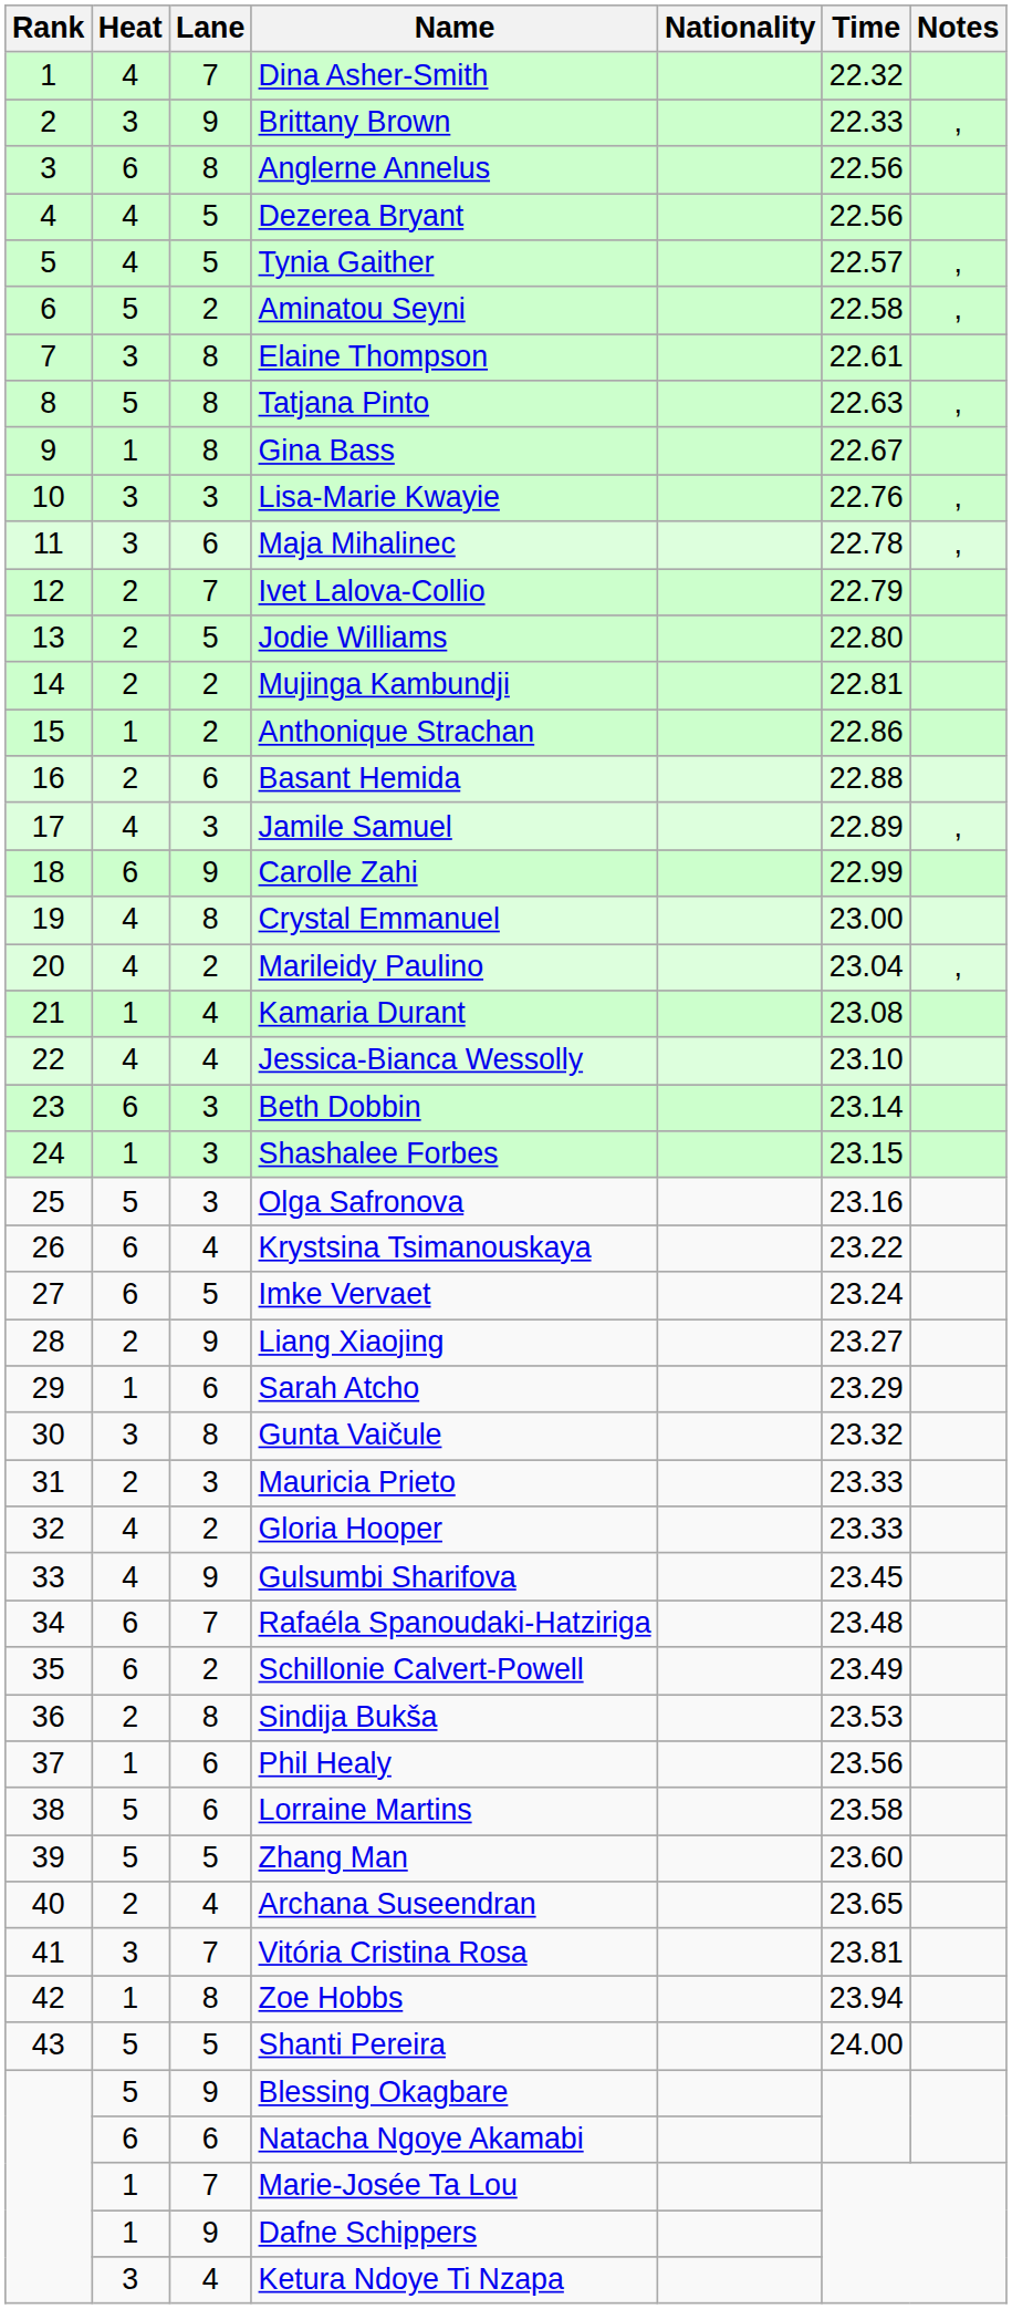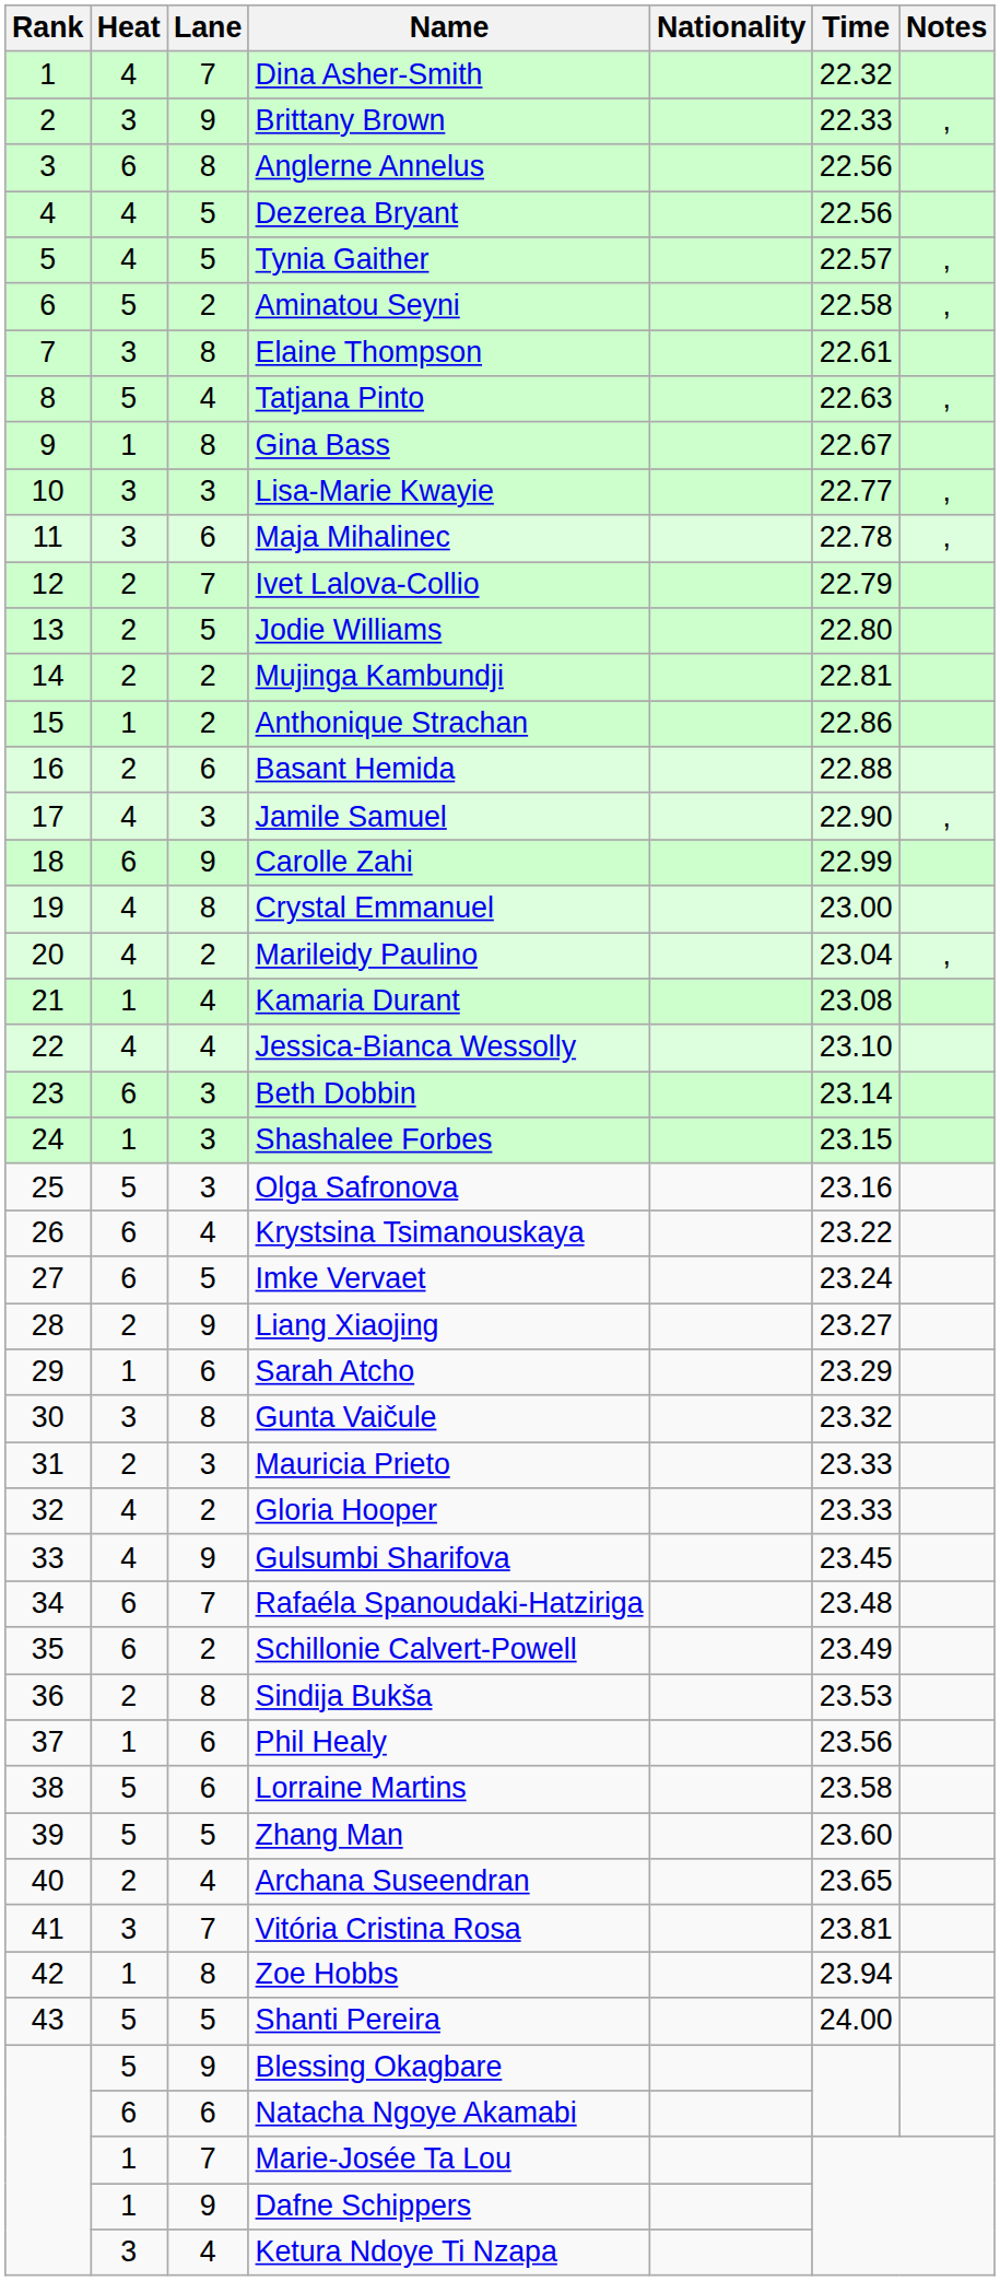 <table class="wikitable sortable" style="text-align:center">
 <tr>
 <th>Rank</th>
 <th>Heat</th>
 <th>Lane</th>
 <th>Name</th>
 <th>Nationality</th>
 <th>Time</th>
 <th>Notes</th>
 </tr>
 <tr bgcolor=ccffcc>
 <td>1</td>
 <td>4</td>
 <td>7</td>
 <td align=left><a href='#'>Dina Asher-Smith</a></td>
 <td align=left></td>
 <td>22.32</td>
 <td></td>
 </tr>
 <tr bgcolor=ccffcc>
 <td>2</td>
 <td>3</td>
 <td>9</td>
 <td align=left><a href='#'>Brittany Brown</a></td>
 <td align=left></td>
 <td>22.33</td>
 <td>, </td>
 </tr>
 <tr bgcolor=ccffcc>
 <td>3</td>
 <td>6</td>
 <td>8</td>
 <td align=left><a href='#'>Anglerne Annelus</a></td>
 <td align=left></td>
 <td>22.56</td>
 <td></td>
 </tr>
 <tr bgcolor=ccffcc>
 <td>4</td>
 <td>4</td>
 <td>5</td>
 <td align=left><a href='#'>Dezerea Bryant</a></td>
 <td align=left></td>
 <td>22.56</td>
 <td></td>
 </tr>
 <tr bgcolor=ccffcc>
 <td>5</td>
 <td>4</td>
 <td>5</td>
 <td align=left><a href='#'>Tynia Gaither</a></td>
 <td align=left></td>
 <td>22.57</td>
 <td>, </td>
 </tr>
 <tr bgcolor=ccffcc>
 <td>6</td>
 <td>5</td>
 <td>2</td>
 <td align=left><a href='#'>Aminatou Seyni</a></td>
 <td align=left></td>
 <td>22.58</td>
 <td>, <strong></strong></td>
 </tr>
 <tr bgcolor=ccffcc>
 <td>7</td>
 <td>3</td>
 <td>8</td>
 <td align=left><a href='#'>Elaine Thompson</a></td>
 <td align=left></td>
 <td>22.61</td>
 <td></td>
 </tr>
 <tr bgcolor=ccffcc>
 <td>8</td>
 <td>5</td>
-<td>8</td>
+<td>4</td>
 <td align=left><a href='#'>Tatjana Pinto</a></td>
 <td align=left></td>
 <td>22.63</td>
 <td>, </td>
 </tr>
 <tr bgcolor=ccffcc>
 <td>9</td>
 <td>1</td>
 <td>8</td>
 <td align=left><a href='#'>Gina Bass</a></td>
 <td align=left></td>
 <td>22.67</td>
 <td></td>
 </tr>
 <tr bgcolor=ccffcc>
 <td>10</td>
 <td>3</td>
 <td>3</td>
 <td align=left><a href='#'>Lisa-Marie Kwayie</a></td>
 <td align=left></td>
-<td>22.76</td>
+<td>22.77</td>
 <td>, </td>
 </tr>
 <tr bgcolor=ddffdd>
 <td>11</td>
 <td>3</td>
 <td>6</td>
 <td align=left><a href='#'>Maja Mihalinec</a></td>
 <td align=left></td>
 <td>22.78</td>
 <td>, </td>
 </tr>
 <tr bgcolor=ccffcc>
 <td>12</td>
 <td>2</td>
 <td>7</td>
 <td align=left><a href='#'>Ivet Lalova-Collio</a></td>
 <td align=left></td>
 <td>22.79</td>
 <td></td>
 </tr>
 <tr bgcolor=ccffcc>
 <td>13</td>
 <td>2</td>
 <td>5</td>
 <td align=left><a href='#'>Jodie Williams</a></td>
 <td align=left></td>
 <td>22.80</td>
 <td></td>
 </tr>
 <tr bgcolor=ccffcc>
 <td>14</td>
 <td>2</td>
 <td>2</td>
 <td align=left><a href='#'>Mujinga Kambundji</a></td>
 <td align=left></td>
 <td>22.81</td>
 <td></td>
 </tr>
 <tr bgcolor=ccffcc>
 <td>15</td>
 <td>1</td>
 <td>2</td>
 <td align=left><a href='#'>Anthonique Strachan</a></td>
 <td align=left></td>
 <td>22.86</td>
 <td></td>
 </tr>
 <tr bgcolor=ddffdd>
 <td>16</td>
 <td>2</td>
 <td>6</td>
 <td align=left><a href='#'>Basant Hemida</a></td>
 <td align=left></td>
 <td>22.88</td>
 <td></td>
 </tr>
 <tr bgcolor=ddffdd>
 <td>17</td>
 <td>4</td>
 <td>3</td>
 <td align=left><a href='#'>Jamile Samuel</a></td>
 <td align=left></td>
-<td>22.89</td>
+<td>22.90</td>
 <td>, </td>
 </tr>
 <tr bgcolor=ccffcc>
 <td>18</td>
 <td>6</td>
 <td>9</td>
 <td align=left><a href='#'>Carolle Zahi</a></td>
 <td align=left></td>
 <td>22.99</td>
 <td></td>
 </tr>
 <tr bgcolor=ddffdd>
 <td>19</td>
 <td>4</td>
 <td>8</td>
 <td align=left><a href='#'>Crystal Emmanuel</a></td>
 <td align=left></td>
 <td>23.00</td>
 <td></td>
 </tr>
 <tr bgcolor=ddffdd>
 <td>20</td>
 <td>4</td>
 <td>2</td>
 <td align=left><a href='#'>Marileidy Paulino</a></td>
 <td align=left></td>
 <td>23.04</td>
 <td>, </td>
 </tr>
 <tr bgcolor=ccffcc>
 <td>21</td>
 <td>1</td>
 <td>4</td>
 <td align=left><a href='#'>Kamaria Durant</a></td>
 <td align=left></td>
 <td>23.08</td>
 <td></td>
 </tr>
 <tr bgcolor=ddffdd>
 <td>22</td>
 <td>4</td>
 <td>4</td>
 <td align=left><a href='#'>Jessica-Bianca Wessolly</a></td>
 <td align=left></td>
 <td>23.10</td>
 <td></td>
 </tr>
 <tr bgcolor=ccffcc>
 <td>23</td>
 <td>6</td>
 <td>3</td>
 <td align=left><a href='#'>Beth Dobbin</a></td>
 <td align=left></td>
 <td>23.14</td>
 <td></td>
 </tr>
 <tr bgcolor=ccffcc>
 <td>24</td>
 <td>1</td>
 <td>3</td>
 <td align=left><a href='#'>Shashalee Forbes</a></td>
 <td align=left></td>
 <td>23.15</td>
 <td></td>
 </tr>
 <tr>
 <td>25</td>
 <td>5</td>
 <td>3</td>
 <td align=left><a href='#'>Olga Safronova</a></td>
 <td align=left></td>
 <td>23.16</td>
 <td></td>
 </tr>
 <tr>
 <td>26</td>
 <td>6</td>
 <td>4</td>
 <td align=left><a href='#'>Krystsina Tsimanouskaya</a></td>
 <td align=left></td>
 <td>23.22</td>
 <td></td>
 </tr>
 <tr>
 <td>27</td>
 <td>6</td>
 <td>5</td>
 <td align=left><a href='#'>Imke Vervaet</a></td>
 <td align=left></td>
 <td>23.24</td>
 <td></td>
 </tr>
 <tr>
 <td>28</td>
 <td>2</td>
 <td>9</td>
 <td align=left><a href='#'>Liang Xiaojing</a></td>
 <td align=left></td>
 <td>23.27</td>
 <td></td>
 </tr>
 <tr>
 <td>29</td>
 <td>1</td>
 <td>6</td>
 <td align=left><a href='#'>Sarah Atcho</a></td>
 <td align=left></td>
 <td>23.29</td>
 <td></td>
 </tr>
 <tr>
 <td>30</td>
 <td>3</td>
 <td>8</td>
 <td align=left><a href='#'>Gunta Vaičule</a></td>
 <td align=left></td>
 <td>23.32</td>
 <td></td>
 </tr>
 <tr>
 <td>31</td>
 <td>2</td>
 <td>3</td>
 <td align=left><a href='#'>Mauricia Prieto</a></td>
 <td align=left></td>
 <td>23.33</td>
 <td></td>
 </tr>
 <tr>
 <td>32</td>
 <td>4</td>
 <td>2</td>
 <td align=left><a href='#'>Gloria Hooper</a></td>
 <td align=left></td>
 <td>23.33</td>
 <td></td>
 </tr>
 <tr>
 <td>33</td>
 <td>4</td>
 <td>9</td>
 <td align=left><a href='#'>Gulsumbi Sharifova</a></td>
 <td align=left></td>
 <td>23.45</td>
 <td></td>
 </tr>
 <tr>
 <td>34</td>
 <td>6</td>
 <td>7</td>
 <td align=left><a href='#'>Rafaéla Spanoudaki-Hatziriga</a></td>
 <td align=left></td>
 <td>23.48</td>
 <td></td>
 </tr>
 <tr>
 <td>35</td>
 <td>6</td>
 <td>2</td>
 <td align=left><a href='#'>Schillonie Calvert-Powell</a></td>
 <td align=left></td>
 <td>23.49</td>
 <td></td>
 </tr>
 <tr>
 <td>36</td>
 <td>2</td>
 <td>8</td>
 <td align=left><a href='#'>Sindija Bukša</a></td>
 <td align=left></td>
 <td>23.53</td>
 <td></td>
 </tr>
 <tr>
 <td>37</td>
 <td>1</td>
 <td>6</td>
 <td align=left><a href='#'>Phil Healy</a></td>
 <td align=left></td>
 <td>23.56</td>
 <td></td>
 </tr>
 <tr>
 <td>38</td>
 <td>5</td>
 <td>6</td>
 <td align=left><a href='#'>Lorraine Martins</a></td>
 <td align=left></td>
 <td>23.58</td>
 <td></td>
 </tr>
 <tr>
 <td>39</td>
 <td>5</td>
 <td>5</td>
 <td align=left><a href='#'>Zhang Man</a></td>
 <td align=left></td>
 <td>23.60</td>
 <td></td>
 </tr>
 <tr>
 <td>40</td>
 <td>2</td>
 <td>4</td>
 <td align=left><a href='#'>Archana Suseendran</a></td>
 <td align=left></td>
 <td>23.65</td>
 <td></td>
 </tr>
 <tr>
 <td>41</td>
 <td>3</td>
 <td>7</td>
 <td align=left><a href='#'>Vitória Cristina Rosa</a></td>
 <td align=left></td>
 <td>23.81</td>
 <td></td>
 </tr>
 <tr>
 <td>42</td>
 <td>1</td>
 <td>8</td>
 <td align=left><a href='#'>Zoe Hobbs</a></td>
 <td align=left></td>
 <td>23.94</td>
 <td></td>
 </tr>
 <tr>
 <td>43</td>
 <td>5</td>
 <td>5</td>
 <td align=left><a href='#'>Shanti Pereira</a></td>
 <td align=left></td>
 <td>24.00</td>
 <td></td>
 </tr>
 <tr>
 <td rowspan=5></td>
 <td>5</td>
 <td>9</td>
 <td align=left><a href='#'>Blessing Okagbare</a></td>
 <td align=left></td>
 <td rowspan=2></td>
 <td rowspan=2></td>
 </tr>
 <tr>
 <td>6</td>
 <td>6</td>
 <td align=left><a href='#'>Natacha Ngoye Akamabi</a></td>
 <td align=left></td>
 </tr>
 <tr>
 <td>1</td>
 <td>7</td>
 <td align=left><a href='#'>Marie-Josée Ta Lou</a></td>
 <td align=left></td>
 <td rowspan=3 colspan=2></td>
 </tr>
 <tr>
 <td>1</td>
 <td>9</td>
 <td align=left><a href='#'>Dafne Schippers</a></td>
 <td align=left></td>
 </tr>
 <tr>
 <td>3</td>
 <td>4</td>
 <td align=left><a href='#'>Ketura Ndoye Ti Nzapa</a></td>
 <td align=left></td>
 </tr>
 </table>
